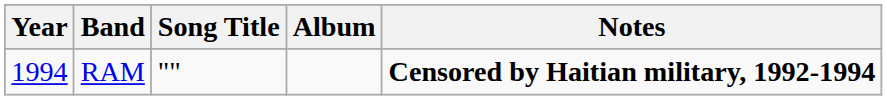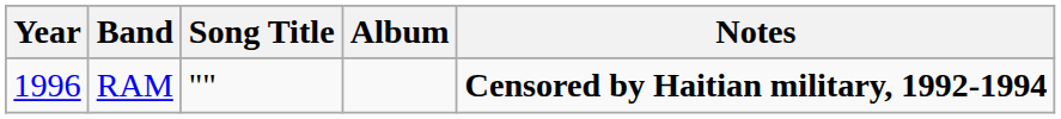 <table class="wikitable">
 <tr>
 <th><strong>Year</strong></th>
 <th><strong>Band</strong></th>
 <th><strong>Song Title</strong></th>
 <th><strong>Album</strong></th>
 <th><strong>Notes</strong></th>
 </tr>
 <tr>
-<td><a href='#'>1994</a></td>
+<td><a href='#'>1996</a></td>
 <td><a href='#'>RAM</a></td>
 <td>"" <br> <em></em></td>
 <td><em></em></td>
 <td><strong>Censored by Haitian military, 1992-1994</strong></td>
 </tr>
 </table>
